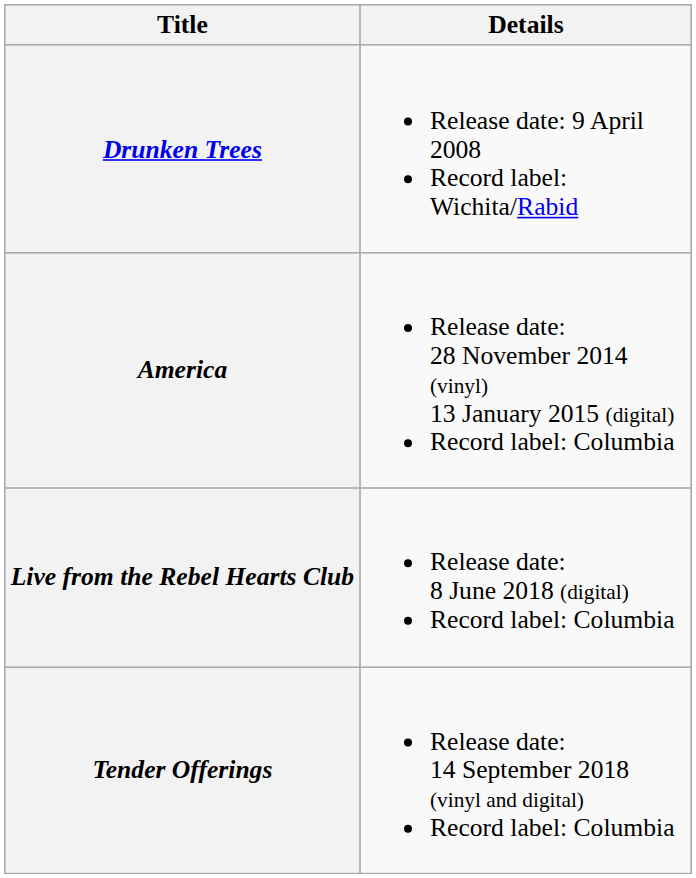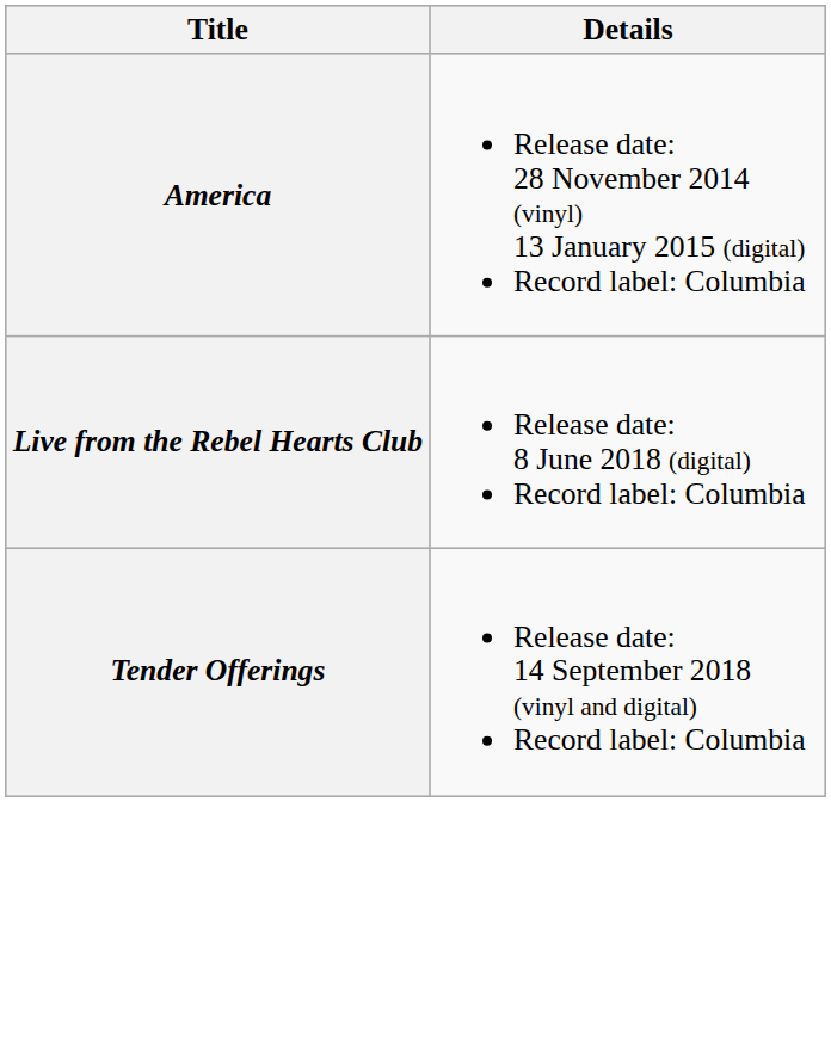 <table class="wikitable plainrowheaders">
 <tr>
 <th style="text-align:center;">Title</th>
 <th style="text-align:center; width:200px;">Details</th>
-</tr>
-<tr>
-<th scope="row"><em><a href='#'>Drunken Trees</a></em></th>
-<td><br><ul><li>Release date: 9 April 2008</li><li>Record label: Wichita/<a href='#'>Rabid</a></li></ul></td>
 </tr>
 <tr>
 <th scope="row"><em>America</em></th>
 <td><br><ul><li>Release date: <br>28 November 2014 <small>(vinyl)</small><br> 13 January 2015 <small>(digital)</small></li><li>Record label: Columbia</li></ul></td>
 </tr>
 <tr>
 <th scope="row"><em>Live from the Rebel Hearts Club</em></th>
 <td><br><ul><li>Release date: <br>8 June 2018 <small>(digital)</small></li><li>Record label: Columbia</li></ul></td>
 </tr>
 <tr>
 <th scope="row"><em>Tender Offerings</em></th>
 <td><br><ul><li>Release date: <br>14 September 2018 <small>(vinyl and digital)</small></li><li>Record label: Columbia</li></ul></td>
 </tr>
 </table>
